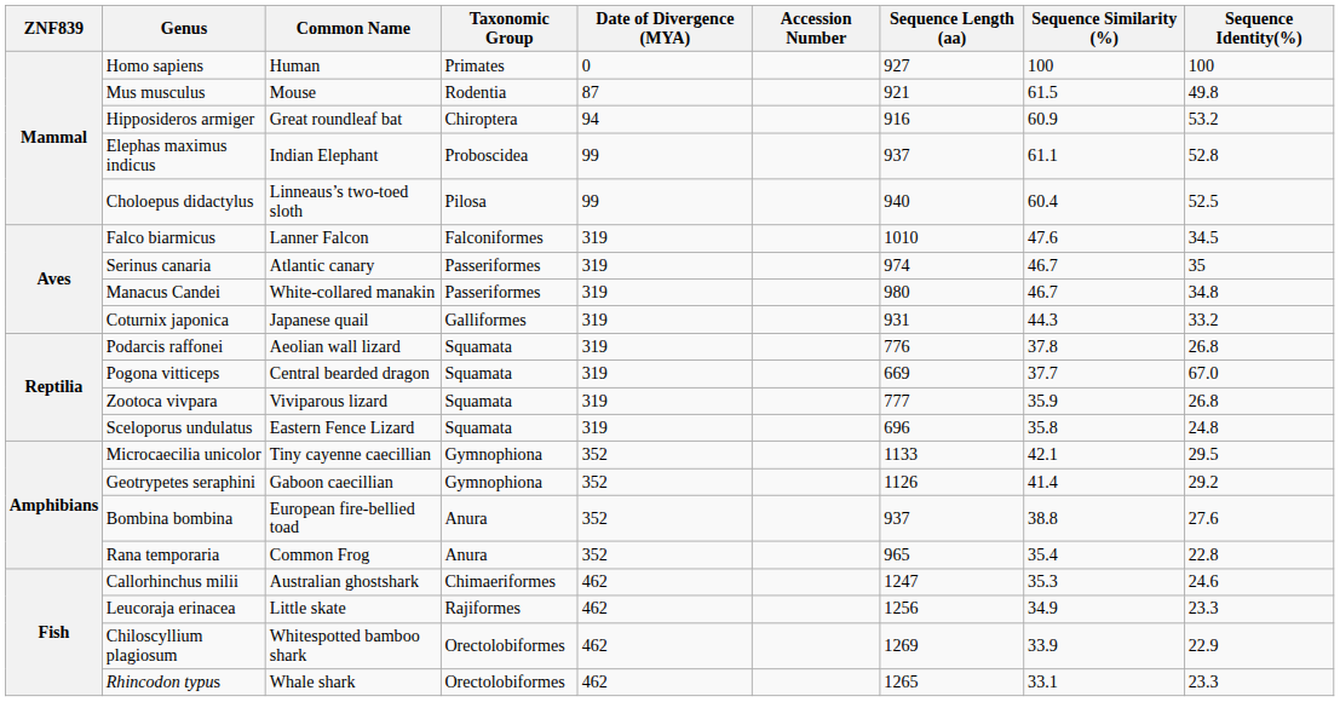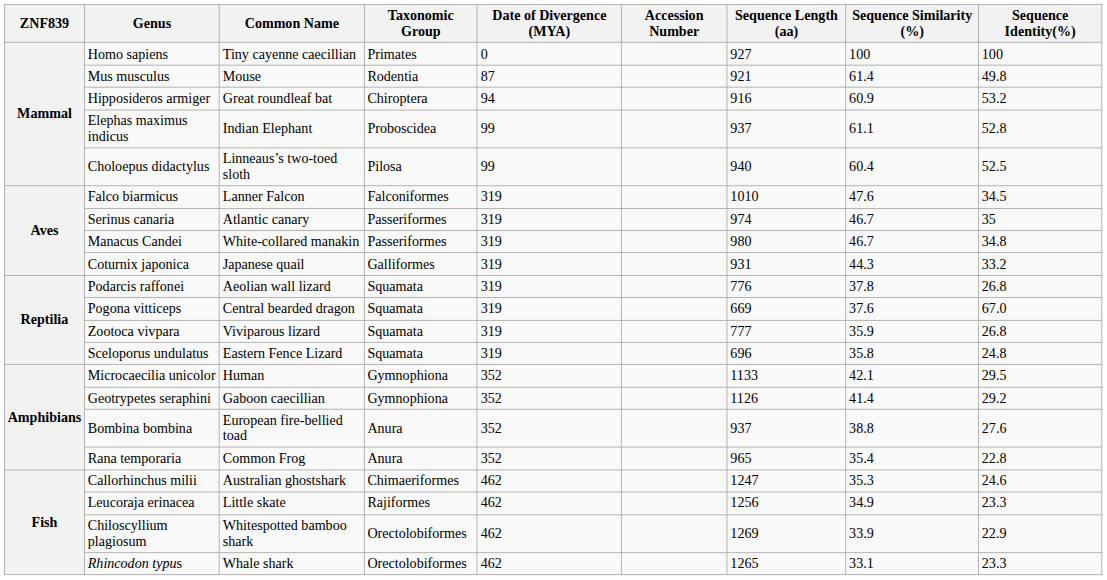 <table class="wikitable">
 <tr>
 <th>ZNF839</th>
 <th>Genus</th>
 <th>Common Name</th>
 <th>Taxonomic Group</th>
 <th>Date of Divergence (MYA)</th>
 <th>Accession Number</th>
 <th>Sequence Length (aa)</th>
 <th>Sequence Similarity (%)</th>
 <th>Sequence Identity(%)</th>
 </tr>
 <tr>
 <th rowspan="5">Mammal</th>
 <td>Homo sapiens</td>
-<td>Human</td>
+<td>Tiny cayenne caecillian</td>
 <td>Primates</td>
 <td>0</td>
 <td></td>
 <td>927</td>
 <td>100</td>
 <td>100</td>
 </tr>
 <tr>
 <td>Mus musculus</td>
 <td>Mouse</td>
 <td>Rodentia</td>
 <td>87</td>
 <td></td>
 <td>921</td>
-<td>61.5</td>
+<td>61.4</td>
 <td>49.8</td>
 </tr>
 <tr>
 <td>Hipposideros armiger</td>
 <td>Great roundleaf bat</td>
 <td>Chiroptera</td>
 <td>94</td>
 <td></td>
 <td>916</td>
 <td>60.9</td>
 <td>53.2</td>
 </tr>
 <tr>
 <td>Elephas maximus indicus</td>
 <td>Indian Elephant</td>
 <td>Proboscidea</td>
 <td>99</td>
 <td></td>
 <td>937</td>
 <td>61.1</td>
 <td>52.8</td>
 </tr>
 <tr>
 <td>Choloepus didactylus</td>
 <td>Linneaus’s two-toed sloth</td>
 <td>Pilosa</td>
 <td>99</td>
 <td></td>
 <td>940</td>
 <td>60.4</td>
 <td>52.5</td>
 </tr>
 <tr>
 <th rowspan="4">Aves</th>
 <td>Falco biarmicus</td>
 <td>Lanner Falcon</td>
 <td>Falconiformes</td>
 <td>319</td>
 <td></td>
 <td>1010</td>
 <td>47.6</td>
 <td>34.5</td>
 </tr>
 <tr>
 <td>Serinus canaria</td>
 <td>Atlantic canary</td>
 <td>Passeriformes</td>
 <td>319</td>
 <td></td>
 <td>974</td>
 <td>46.7</td>
 <td>35</td>
 </tr>
 <tr>
 <td>Manacus Candei</td>
 <td>White-collared manakin</td>
 <td>Passeriformes</td>
 <td>319</td>
 <td></td>
 <td>980</td>
 <td>46.7</td>
 <td>34.8</td>
 </tr>
 <tr>
 <td>Coturnix japonica</td>
 <td>Japanese quail</td>
 <td>Galliformes</td>
 <td>319</td>
 <td></td>
 <td>931</td>
 <td>44.3</td>
 <td>33.2</td>
 </tr>
 <tr>
 <th rowspan="4">Reptilia</th>
 <td>Podarcis raffonei</td>
 <td>Aeolian wall lizard</td>
 <td>Squamata</td>
 <td>319</td>
 <td></td>
 <td>776</td>
 <td>37.8</td>
 <td>26.8</td>
 </tr>
 <tr>
 <td>Pogona vitticeps</td>
 <td>Central bearded dragon</td>
 <td>Squamata</td>
 <td>319</td>
 <td></td>
 <td>669</td>
-<td>37.7</td>
+<td>37.6</td>
 <td>67.0</td>
 </tr>
 <tr>
 <td>Zootoca vivpara</td>
 <td>Viviparous lizard</td>
 <td>Squamata</td>
 <td>319</td>
 <td></td>
 <td>777</td>
 <td>35.9</td>
 <td>26.8</td>
 </tr>
 <tr>
 <td>Sceloporus undulatus</td>
 <td>Eastern Fence Lizard</td>
 <td>Squamata</td>
 <td>319</td>
 <td></td>
 <td>696</td>
 <td>35.8</td>
 <td>24.8</td>
 </tr>
 <tr>
 <th rowspan="4">Amphibians</th>
 <td>Microcaecilia unicolor</td>
-<td>Tiny cayenne caecillian</td>
+<td>Human</td>
 <td>Gymnophiona</td>
 <td>352</td>
 <td></td>
 <td>1133</td>
 <td>42.1</td>
 <td>29.5</td>
 </tr>
 <tr>
 <td>Geotrypetes seraphini</td>
 <td>Gaboon caecillian</td>
 <td>Gymnophiona</td>
 <td>352</td>
 <td></td>
 <td>1126</td>
 <td>41.4</td>
 <td>29.2</td>
 </tr>
 <tr>
 <td>Bombina bombina</td>
 <td>European fire-bellied toad</td>
 <td>Anura</td>
 <td>352</td>
 <td></td>
 <td>937</td>
 <td>38.8</td>
 <td>27.6</td>
 </tr>
 <tr>
 <td>Rana temporaria</td>
 <td>Common Frog</td>
 <td>Anura</td>
 <td>352</td>
 <td></td>
 <td>965</td>
 <td>35.4</td>
 <td>22.8</td>
 </tr>
 <tr>
 <th rowspan="4">Fish</th>
 <td>Callorhinchus milii</td>
 <td>Australian ghostshark</td>
 <td>Chimaeriformes</td>
 <td>462</td>
 <td></td>
 <td>1247</td>
 <td>35.3</td>
 <td>24.6</td>
 </tr>
 <tr>
 <td>Leucoraja erinacea</td>
 <td>Little skate</td>
 <td>Rajiformes</td>
 <td>462</td>
 <td></td>
 <td>1256</td>
 <td>34.9</td>
 <td>23.3</td>
 </tr>
 <tr>
 <td>Chiloscyllium plagiosum</td>
 <td>Whitespotted bamboo shark</td>
 <td>Orectolobiformes</td>
 <td>462</td>
 <td></td>
 <td>1269</td>
 <td>33.9</td>
 <td>22.9</td>
 </tr>
 <tr>
 <td><em>Rhincodon typu</em>s</td>
 <td>Whale shark</td>
 <td>Orectolobiformes</td>
 <td>462</td>
 <td></td>
 <td>1265</td>
 <td>33.1</td>
 <td>23.3</td>
 </tr>
 </table>
